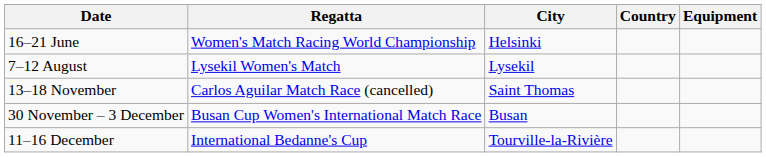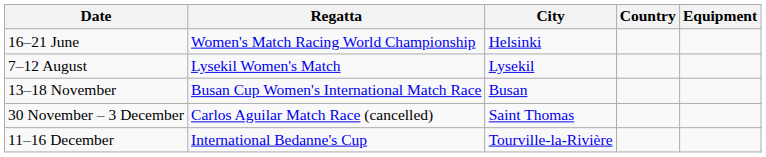 <table class="wikitable">
 <tr>
 <th>Date</th>
 <th>Regatta</th>
 <th>City</th>
 <th>Country</th>
 <th>Equipment</th>
 </tr>
 <tr>
 <td>16–21 June</td>
 <td><a href='#'>Women's Match Racing World Championship</a></td>
 <td><a href='#'>Helsinki</a></td>
 <td></td>
 <td></td>
 </tr>
 <tr>
 <td>7–12 August</td>
 <td><a href='#'>Lysekil Women's Match</a></td>
 <td><a href='#'>Lysekil</a></td>
 <td></td>
 <td></td>
 </tr>
 <tr>
 <td>13–18 November</td>
-<td><a href='#'>Carlos Aguilar Match Race</a> (cancelled)</td>
-<td><a href='#'>Saint Thomas</a></td>
+<td><a href='#'>Busan Cup Women's International Match Race</a></td>
+<td><a href='#'>Busan</a></td>
 <td></td>
 <td></td>
 </tr>
 <tr>
 <td>30 November – 3 December</td>
-<td><a href='#'>Busan Cup Women's International Match Race</a></td>
-<td><a href='#'>Busan</a></td>
+<td><a href='#'>Carlos Aguilar Match Race</a> (cancelled)</td>
+<td><a href='#'>Saint Thomas</a></td>
 <td></td>
 <td></td>
 </tr>
 <tr>
 <td>11–16 December</td>
 <td><a href='#'>International Bedanne's Cup</a></td>
 <td><a href='#'>Tourville-la-Rivière</a></td>
 <td></td>
 <td></td>
 </tr>
 </table>
